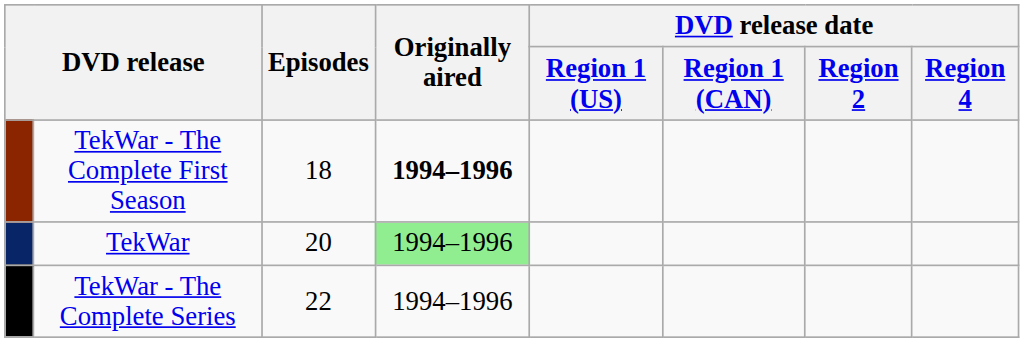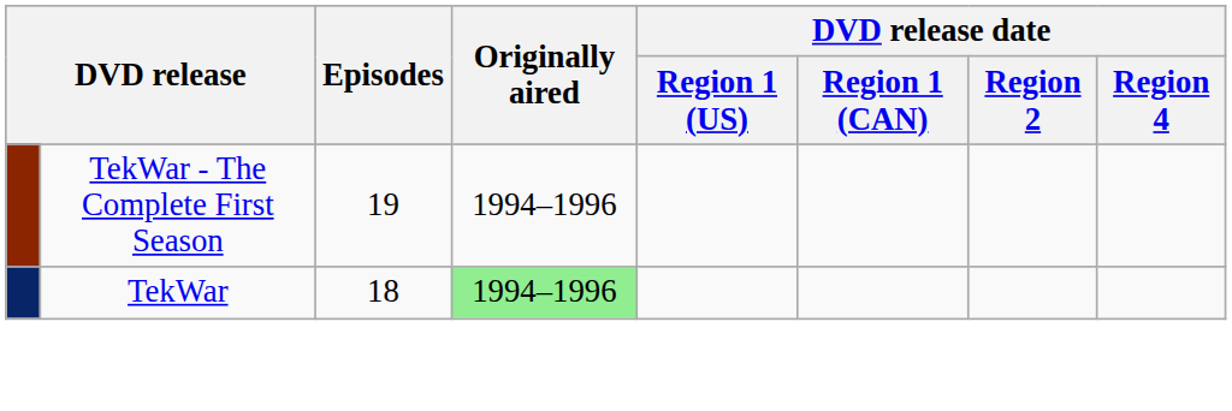 <table class="wikitable">
 <tr>
 <th colspan="2" rowspan="2">DVD release</th>
 <th rowspan="2">Episodes</th>
 <th rowspan="2">Originally aired</th>
 <th colspan="4" width="400px"><a href='#'>DVD</a> release date</th>
 </tr>
 <tr>
 <th><a href='#'>Region 1 (US)</a></th>
 <th><a href='#'>Region 1 (CAN)</a></th>
 <th><a href='#'>Region 2</a></th>
 <th><a href='#'>Region 4</a></th>
 </tr>
 <tr>
 <td bgcolor="#8B2500" width="10px"></td>
 <td align="center"><a href='#'>TekWar - The Complete First Season</a></td>
-<td align="center">18</td>
-<td align="center"><strong>1994–1996</strong></td>
+<td align="center">19</td>
+<td align="center">1994–1996</td>
 <td></td>
 <td align="center"></td>
 <td></td>
 <td></td>
 </tr>
 <tr>
 <td bgcolor="#082567" width="10px"></td>
 <td align="center"><a href='#'>TekWar</a></td>
-<td align="center">20</td>
+<td align="center">18</td>
 <td align="center" style="background: lightgreen;">1994–1996</td>
 <td align="center"></td>
 <td></td>
 <td></td>
 <td></td>
 </tr>
-<tr>
-<td bgcolor="#000000" width="10px"></td>
-<td align="center"><a href='#'>TekWar - The Complete Series</a></td>
-<td align="center">22</td>
-<td align="center">1994–1996</td>
-<td></td>
-<td align="center"></td>
-<td></td>
-<td></td>
-</tr>
 </table>
